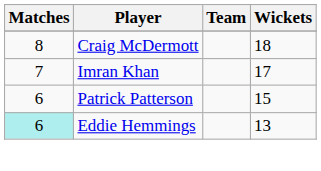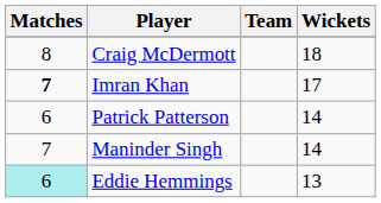 <table class="wikitable">
 <tr>
 <th>Matches</th>
 <th>Player</th>
 <th>Team</th>
 <th>Wickets</th>
 </tr>
 <tr>
 </tr>
 <tr>
 <td align=center>8</td>
 <td><a href='#'>Craig McDermott</a></td>
 <td></td>
 <td>18</td>
 </tr>
 <tr>
-<td align=center>7</td>
+<td align=center><strong>7</strong></td>
 <td><a href='#'>Imran Khan</a></td>
 <td></td>
 <td>17</td>
 </tr>
 <tr>
 <td align=center>6</td>
 <td><a href='#'>Patrick Patterson</a></td>
 <td></td>
-<td>15</td>
+<td>14</td>
+</tr>
+<tr>
+<td align=center>7</td>
+<td><a href='#'>Maninder Singh</a></td>
+<td></td>
+<td>14</td>
 </tr>
 <tr>
 <td align=center style="background: paleturquoise;">6</td>
 <td><a href='#'>Eddie Hemmings</a></td>
 <td></td>
 <td>13</td>
 </tr>
 </table>
